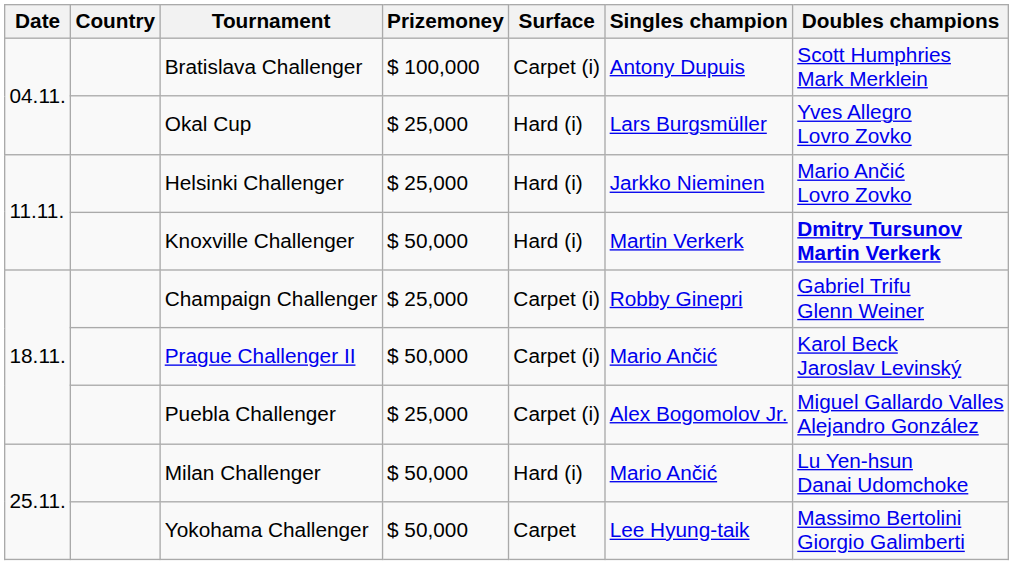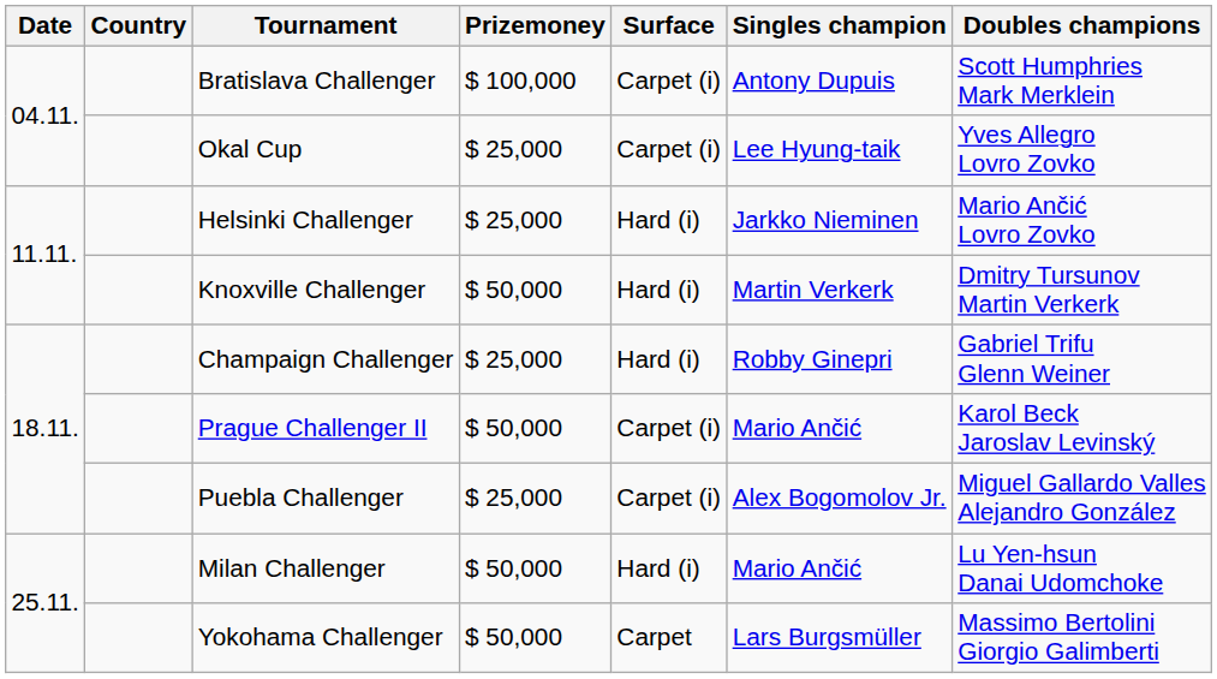 <table class="sortable wikitable" style=font-size:97%>
 <tr>
 <th>Date</th>
 <th>Country</th>
 <th>Tournament</th>
 <th>Prizemoney</th>
 <th>Surface</th>
 <th>Singles champion</th>
 <th>Doubles champions</th>
 </tr>
 <tr>
 <td rowspan="2">04.11.</td>
 <td></td>
 <td>Bratislava Challenger</td>
 <td>$ 100,000</td>
 <td>Carpet (i)</td>
 <td> <a href='#'>Antony Dupuis</a></td>
 <td> <a href='#'>Scott Humphries</a><br> <a href='#'>Mark Merklein</a></td>
 </tr>
 <tr>
 <td></td>
 <td>Okal Cup</td>
 <td>$ 25,000</td>
-<td>Hard (i)</td>
-<td> <a href='#'>Lars Burgsmüller</a></td>
+<td>Carpet (i)</td>
+<td> <a href='#'>Lee Hyung-taik</a></td>
 <td> <a href='#'>Yves Allegro</a> <br> <a href='#'>Lovro Zovko</a></td>
 </tr>
 <tr>
 <td rowspan="2">11.11.</td>
 <td></td>
 <td>Helsinki Challenger</td>
 <td>$ 25,000</td>
 <td>Hard (i)</td>
 <td> <a href='#'>Jarkko Nieminen</a></td>
 <td> <a href='#'>Mario Ančić</a><br> <a href='#'>Lovro Zovko</a></td>
 </tr>
 <tr>
 <td></td>
 <td>Knoxville Challenger</td>
 <td>$ 50,000</td>
 <td>Hard (i)</td>
 <td> <a href='#'>Martin Verkerk</a></td>
-<td><strong> <a href='#'>Dmitry Tursunov</a><br> <a href='#'>Martin Verkerk</a></strong></td>
+<td> <a href='#'>Dmitry Tursunov</a><br> <a href='#'>Martin Verkerk</a></td>
 </tr>
 <tr>
 <td rowspan="3">18.11.</td>
 <td></td>
 <td>Champaign Challenger</td>
 <td>$ 25,000</td>
-<td>Carpet (i)</td>
+<td>Hard (i)</td>
 <td> <a href='#'>Robby Ginepri</a></td>
 <td> <a href='#'>Gabriel Trifu</a><br> <a href='#'>Glenn Weiner</a></td>
 </tr>
 <tr>
 <td></td>
 <td><a href='#'>Prague Challenger II</a></td>
 <td>$ 50,000</td>
 <td>Carpet (i)</td>
 <td> <a href='#'>Mario Ančić</a></td>
 <td> <a href='#'>Karol Beck</a><br> <a href='#'>Jaroslav Levinský</a></td>
 </tr>
 <tr>
 <td></td>
 <td>Puebla Challenger</td>
 <td>$ 25,000</td>
 <td>Carpet (i)</td>
 <td> <a href='#'>Alex Bogomolov Jr.</a></td>
 <td> <a href='#'>Miguel Gallardo Valles</a><br> <a href='#'>Alejandro González</a></td>
 </tr>
 <tr>
 <td rowspan="2">25.11.</td>
 <td></td>
 <td>Milan Challenger</td>
 <td>$ 50,000</td>
 <td>Hard (i)</td>
 <td> <a href='#'>Mario Ančić</a></td>
 <td> <a href='#'>Lu Yen-hsun</a><br> <a href='#'>Danai Udomchoke</a></td>
 </tr>
 <tr>
 <td></td>
 <td>Yokohama Challenger</td>
 <td>$ 50,000</td>
 <td>Carpet</td>
-<td> <a href='#'>Lee Hyung-taik</a></td>
+<td> <a href='#'>Lars Burgsmüller</a></td>
 <td> <a href='#'>Massimo Bertolini</a><br> <a href='#'>Giorgio Galimberti</a></td>
 </tr>
 </table>
